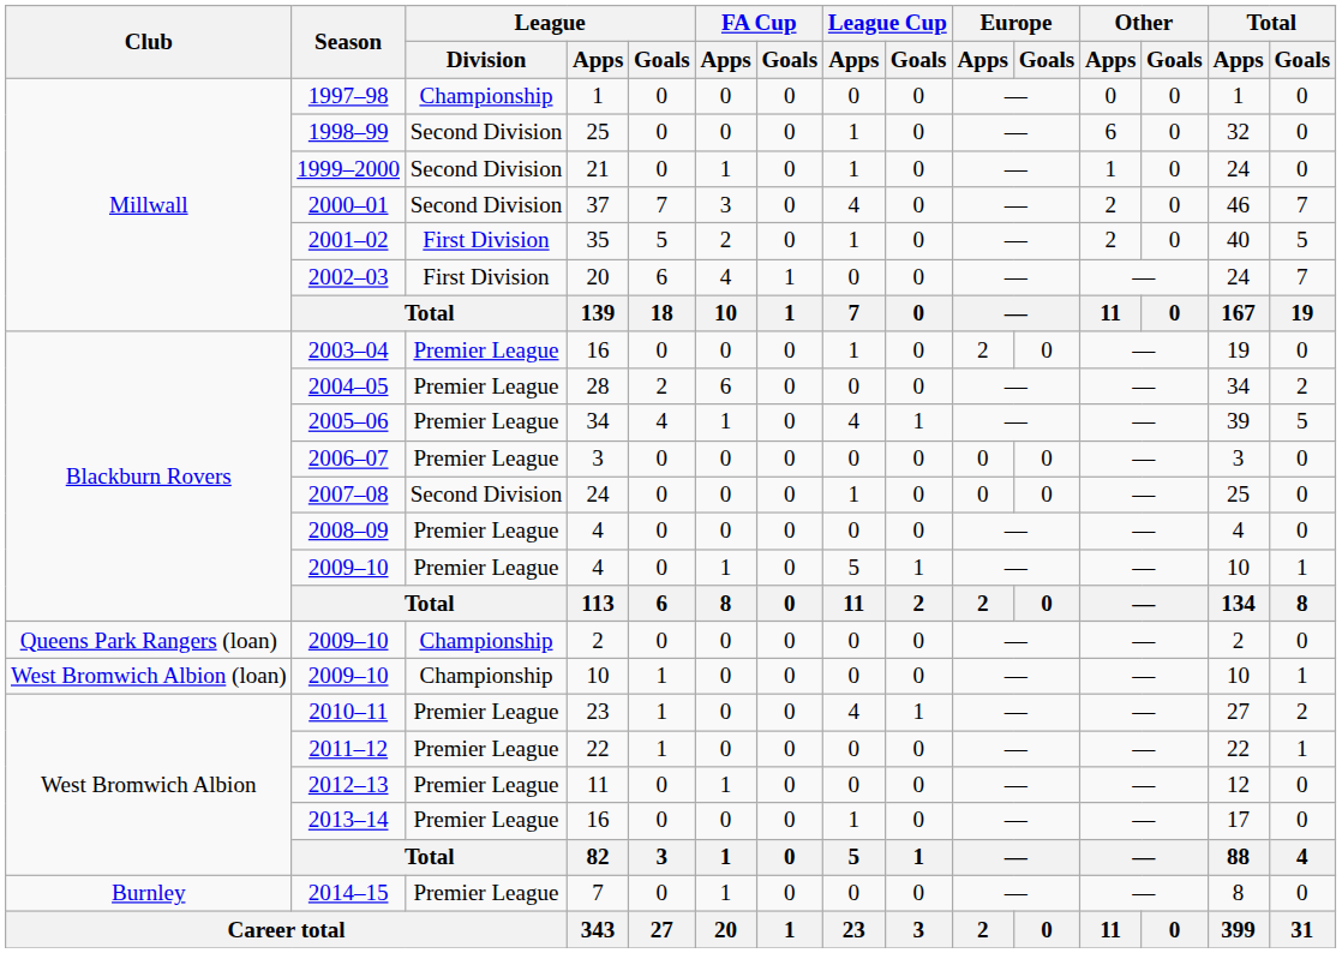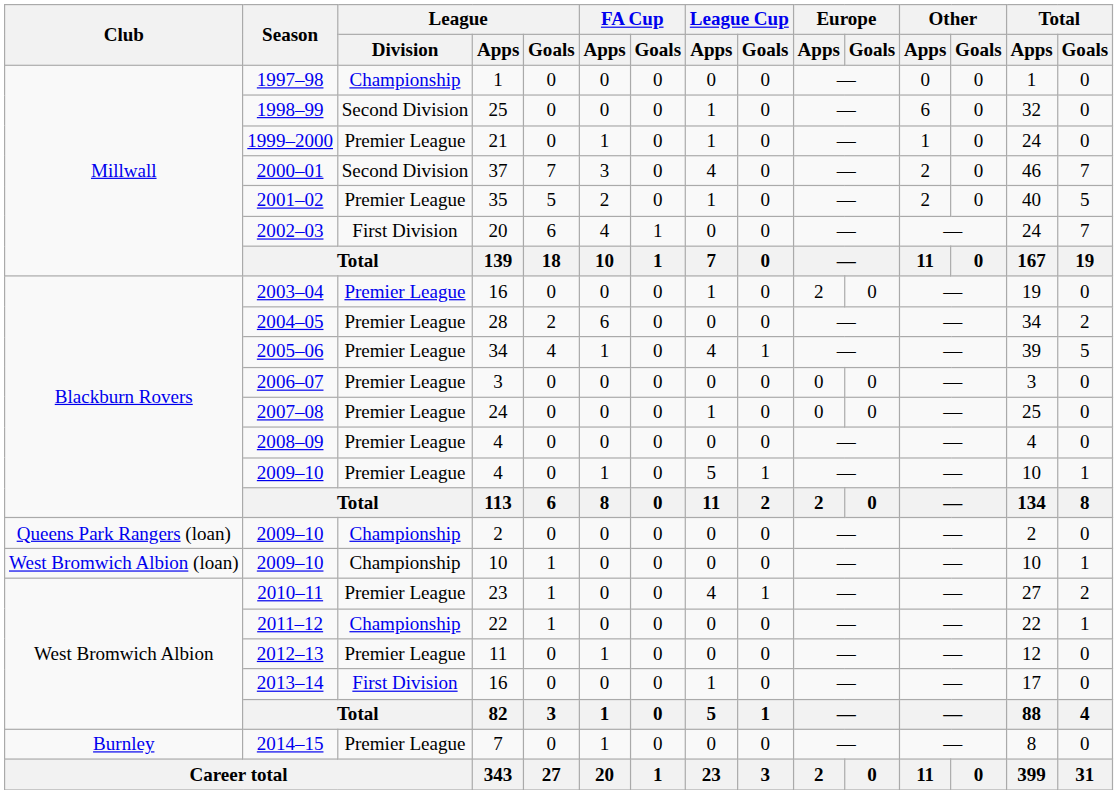 <table class="wikitable" style="text-align:center">
 <tr>
 <th rowspan="2">Club</th>
 <th rowspan="2">Season</th>
 <th colspan="3">League</th>
 <th colspan="2"><a href='#'>FA Cup</a></th>
 <th colspan="2"><a href='#'>League Cup</a></th>
 <th colspan="2">Europe</th>
 <th colspan="2">Other</th>
 <th colspan="2">Total</th>
 </tr>
 <tr>
 <th>Division</th>
 <th>Apps</th>
 <th>Goals</th>
 <th>Apps</th>
 <th>Goals</th>
 <th>Apps</th>
 <th>Goals</th>
 <th>Apps</th>
 <th>Goals</th>
 <th>Apps</th>
 <th>Goals</th>
 <th>Apps</th>
 <th>Goals</th>
 </tr>
 <tr>
 <td rowspan="7"><a href='#'>Millwall</a></td>
 <td><a href='#'>1997–98</a></td>
 <td><a href='#'>Championship</a></td>
 <td>1</td>
 <td>0</td>
 <td>0</td>
 <td>0</td>
 <td>0</td>
 <td>0</td>
 <td colspan="2">—</td>
 <td>0</td>
 <td>0</td>
 <td>1</td>
 <td>0</td>
 </tr>
 <tr>
 <td><a href='#'>1998–99</a></td>
 <td>Second Division</td>
 <td>25</td>
 <td>0</td>
 <td>0</td>
 <td>0</td>
 <td>1</td>
 <td>0</td>
 <td colspan="2">—</td>
 <td>6</td>
 <td>0</td>
 <td>32</td>
 <td>0</td>
 </tr>
 <tr>
 <td><a href='#'>1999–2000</a></td>
-<td>Second Division</td>
+<td>Premier League</td>
 <td>21</td>
 <td>0</td>
 <td>1</td>
 <td>0</td>
 <td>1</td>
 <td>0</td>
 <td colspan="2">—</td>
 <td>1</td>
 <td>0</td>
 <td>24</td>
 <td>0</td>
 </tr>
 <tr>
 <td><a href='#'>2000–01</a></td>
 <td>Second Division</td>
 <td>37</td>
 <td>7</td>
 <td>3</td>
 <td>0</td>
 <td>4</td>
 <td>0</td>
 <td colspan="2">—</td>
 <td>2</td>
 <td>0</td>
 <td>46</td>
 <td>7</td>
 </tr>
 <tr>
 <td><a href='#'>2001–02</a></td>
-<td><a href='#'>First Division</a></td>
+<td>Premier League</td>
 <td>35</td>
 <td>5</td>
 <td>2</td>
 <td>0</td>
 <td>1</td>
 <td>0</td>
 <td colspan="2">—</td>
 <td>2</td>
 <td>0</td>
 <td>40</td>
 <td>5</td>
 </tr>
 <tr>
 <td><a href='#'>2002–03</a></td>
 <td>First Division</td>
 <td>20</td>
 <td>6</td>
 <td>4</td>
 <td>1</td>
 <td>0</td>
 <td>0</td>
 <td colspan="2">—</td>
 <td colspan="2">—</td>
 <td>24</td>
 <td>7</td>
 </tr>
 <tr>
 <th colspan="2">Total</th>
 <th>139</th>
 <th>18</th>
 <th>10</th>
 <th>1</th>
 <th>7</th>
 <th>0</th>
 <th colspan="2">—</th>
 <th>11</th>
 <th>0</th>
 <th>167</th>
 <th>19</th>
 </tr>
 <tr>
 <td rowspan="8"><a href='#'>Blackburn Rovers</a></td>
 <td><a href='#'>2003–04</a></td>
 <td><a href='#'>Premier League</a></td>
 <td>16</td>
 <td>0</td>
 <td>0</td>
 <td>0</td>
 <td>1</td>
 <td>0</td>
 <td>2</td>
 <td>0</td>
 <td colspan="2">—</td>
 <td>19</td>
 <td>0</td>
 </tr>
 <tr>
 <td><a href='#'>2004–05</a></td>
 <td>Premier League</td>
 <td>28</td>
 <td>2</td>
 <td>6</td>
 <td>0</td>
 <td>0</td>
 <td>0</td>
 <td colspan="2">—</td>
 <td colspan="2">—</td>
 <td>34</td>
 <td>2</td>
 </tr>
 <tr>
 <td><a href='#'>2005–06</a></td>
 <td>Premier League</td>
 <td>34</td>
 <td>4</td>
 <td>1</td>
 <td>0</td>
 <td>4</td>
 <td>1</td>
 <td colspan="2">—</td>
 <td colspan="2">—</td>
 <td>39</td>
 <td>5</td>
 </tr>
 <tr>
 <td><a href='#'>2006–07</a></td>
 <td>Premier League</td>
 <td>3</td>
 <td>0</td>
 <td>0</td>
 <td>0</td>
 <td>0</td>
 <td>0</td>
 <td>0</td>
 <td>0</td>
 <td colspan="2">—</td>
 <td>3</td>
 <td>0</td>
 </tr>
 <tr>
 <td><a href='#'>2007–08</a></td>
-<td>Second Division</td>
+<td>Premier League</td>
 <td>24</td>
 <td>0</td>
 <td>0</td>
 <td>0</td>
 <td>1</td>
 <td>0</td>
 <td>0</td>
 <td>0</td>
 <td colspan="2">—</td>
 <td>25</td>
 <td>0</td>
 </tr>
 <tr>
 <td><a href='#'>2008–09</a></td>
 <td>Premier League</td>
 <td>4</td>
 <td>0</td>
 <td>0</td>
 <td>0</td>
 <td>0</td>
 <td>0</td>
 <td colspan="2">—</td>
 <td colspan="2">—</td>
 <td>4</td>
 <td>0</td>
 </tr>
 <tr>
 <td><a href='#'>2009–10</a></td>
 <td>Premier League</td>
 <td>4</td>
 <td>0</td>
 <td>1</td>
 <td>0</td>
 <td>5</td>
 <td>1</td>
 <td colspan="2">—</td>
 <td colspan="2">—</td>
 <td>10</td>
 <td>1</td>
 </tr>
 <tr>
 <th colspan="2">Total</th>
 <th>113</th>
 <th>6</th>
 <th>8</th>
 <th>0</th>
 <th>11</th>
 <th>2</th>
 <th>2</th>
 <th>0</th>
 <th colspan="2">—</th>
 <th>134</th>
 <th>8</th>
 </tr>
 <tr>
 <td><a href='#'>Queens Park Rangers</a> (loan)</td>
 <td><a href='#'>2009–10</a></td>
 <td><a href='#'>Championship</a></td>
 <td>2</td>
 <td>0</td>
 <td>0</td>
 <td>0</td>
 <td>0</td>
 <td>0</td>
 <td colspan="2">—</td>
 <td colspan="2">—</td>
 <td>2</td>
 <td>0</td>
 </tr>
 <tr>
 <td><a href='#'>West Bromwich Albion</a> (loan)</td>
 <td><a href='#'>2009–10</a></td>
 <td>Championship</td>
 <td>10</td>
 <td>1</td>
 <td>0</td>
 <td>0</td>
 <td>0</td>
 <td>0</td>
 <td colspan="2">—</td>
 <td colspan="2">—</td>
 <td>10</td>
 <td>1</td>
 </tr>
 <tr>
 <td rowspan="5">West Bromwich Albion</td>
 <td><a href='#'>2010–11</a></td>
 <td>Premier League</td>
 <td>23</td>
 <td>1</td>
 <td>0</td>
 <td>0</td>
 <td>4</td>
 <td>1</td>
 <td colspan="2">—</td>
 <td colspan="2">—</td>
 <td>27</td>
 <td>2</td>
 </tr>
 <tr>
 <td><a href='#'>2011–12</a></td>
-<td>Premier League</td>
+<td><a href='#'>Championship</a></td>
 <td>22</td>
 <td>1</td>
 <td>0</td>
 <td>0</td>
 <td>0</td>
 <td>0</td>
 <td colspan="2">—</td>
 <td colspan="2">—</td>
 <td>22</td>
 <td>1</td>
 </tr>
 <tr>
 <td><a href='#'>2012–13</a></td>
 <td>Premier League</td>
 <td>11</td>
 <td>0</td>
 <td>1</td>
 <td>0</td>
 <td>0</td>
 <td>0</td>
 <td colspan="2">—</td>
 <td colspan="2">—</td>
 <td>12</td>
 <td>0</td>
 </tr>
 <tr>
 <td><a href='#'>2013–14</a></td>
-<td>Premier League</td>
+<td><a href='#'>First Division</a></td>
 <td>16</td>
 <td>0</td>
 <td>0</td>
 <td>0</td>
 <td>1</td>
 <td>0</td>
 <td colspan="2">—</td>
 <td colspan="2">—</td>
 <td>17</td>
 <td>0</td>
 </tr>
 <tr>
 <th colspan="2">Total</th>
 <th>82</th>
 <th>3</th>
 <th>1</th>
 <th>0</th>
 <th>5</th>
 <th>1</th>
 <th colspan="2">—</th>
 <th colspan="2">—</th>
 <th>88</th>
 <th>4</th>
 </tr>
 <tr>
 <td><a href='#'>Burnley</a></td>
 <td><a href='#'>2014–15</a></td>
 <td>Premier League</td>
 <td>7</td>
 <td>0</td>
 <td>1</td>
 <td>0</td>
 <td>0</td>
 <td>0</td>
 <td colspan="2">—</td>
 <td colspan="2">—</td>
 <td>8</td>
 <td>0</td>
 </tr>
 <tr>
 <th colspan="3">Career total</th>
 <th>343</th>
 <th>27</th>
 <th>20</th>
 <th>1</th>
 <th>23</th>
 <th>3</th>
 <th>2</th>
 <th>0</th>
 <th>11</th>
 <th>0</th>
 <th>399</th>
 <th>31</th>
 </tr>
 </table>
